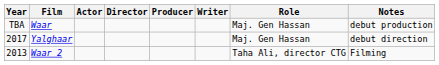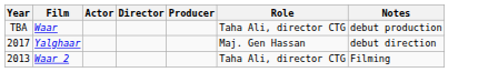 <table class="wikitable soratble">
 <tr>
 <th>Year</th>
 <th>Film</th>
 <th>Actor</th>
 <th>Director</th>
 <th>Producer</th>
-<th>Writer</th>
 <th>Role</th>
 <th class="unsortable">Notes</th>
 </tr>
 <tr>
 <td style="text-align:center;">TBA</td>
 <td><em><a href='#'>Waar</a></em></td>
 <td></td>
 <td></td>
 <td></td>
-<td></td>
-<td>Maj. Gen Hassan</td>
+<td>Taha Ali, director CTG</td>
 <td>debut production</td>
 </tr>
 <tr>
 <td style="text-align:center;">2017</td>
 <td><em><a href='#'>Yalghaar</a></em></td>
-<td></td>
 <td></td>
 <td></td>
 <td></td>
 <td>Maj. Gen Hassan</td>
 <td>debut direction</td>
 </tr>
 <tr>
 <td style="text-align:center;">2013</td>
 <td><em><a href='#'>Waar 2</a></em></td>
 <td></td>
 <td></td>
 <td></td>
-<td></td>
 <td>Taha Ali, director CTG</td>
 <td>Filming</td>
 </tr>
 </table>
